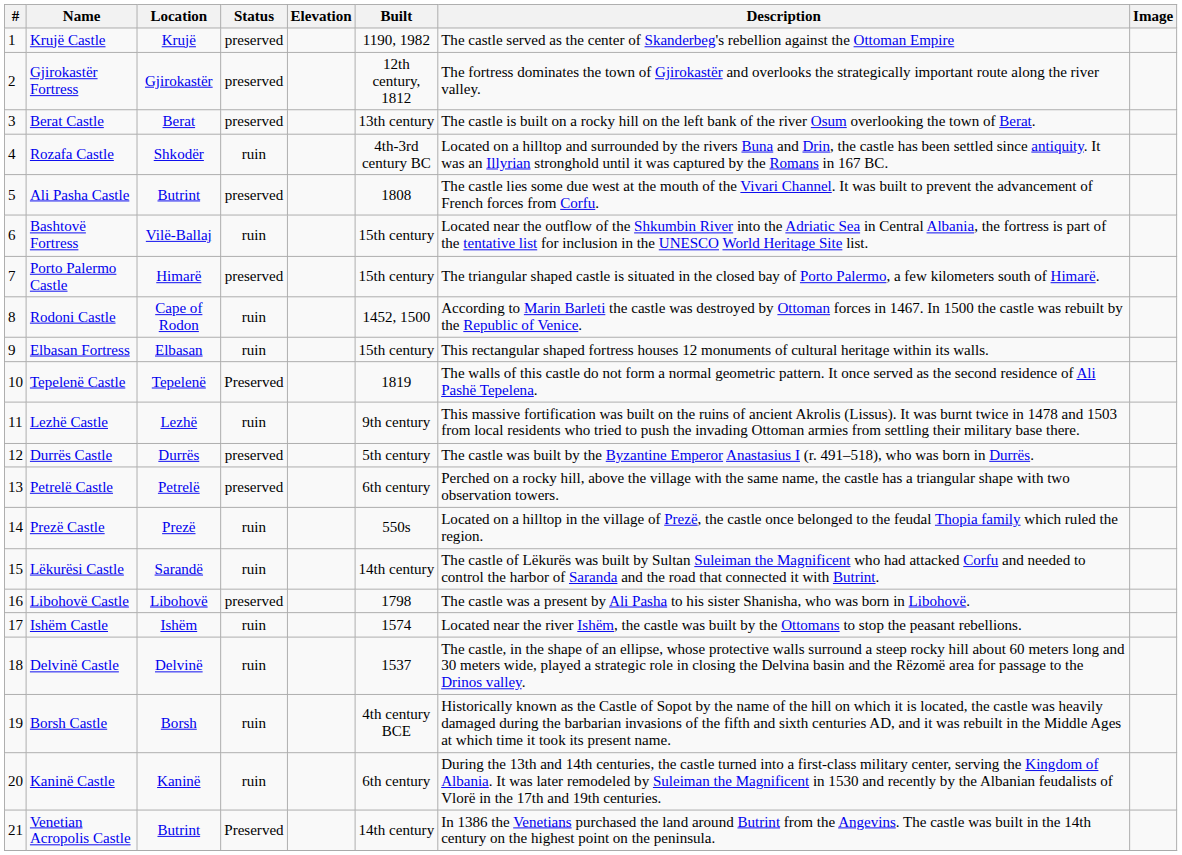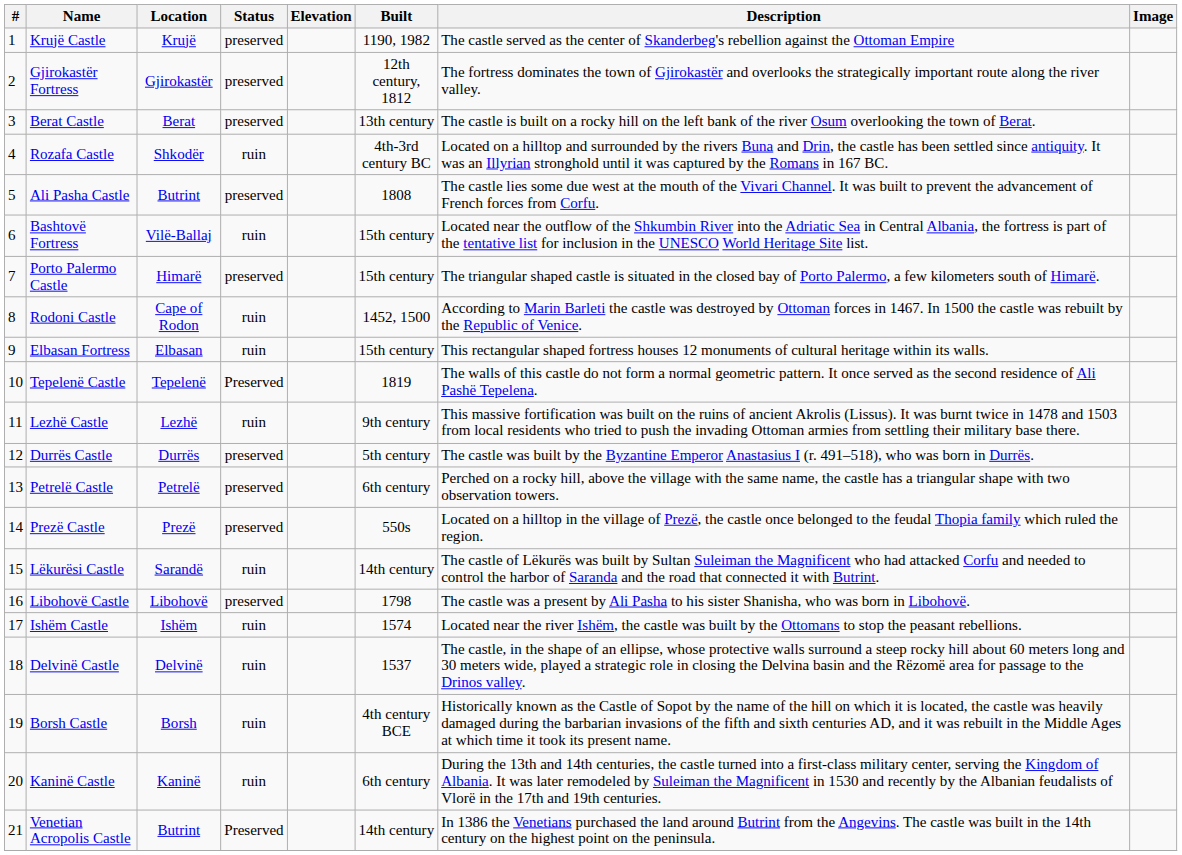 <table class="wikitable sortable">
 <tr>
 <th>#</th>
 <th>Name</th>
 <th>Location</th>
 <th>Status</th>
 <th>Elevation</th>
 <th>Built</th>
 <th>Description</th>
 <th>Image</th>
 </tr>
 <tr>
 <td>1</td>
 <td><a href='#'>Krujë Castle</a></td>
 <td align="center"><a href='#'>Krujë</a><br><small><em></em></small></td>
 <td align="center">preserved</td>
 <td align="center"></td>
 <td align="center">1190, 1982</td>
 <td>The castle served as the center of <a href='#'>Skanderbeg</a>'s rebellion against the <a href='#'>Ottoman Empire</a></td>
 <td align="center"></td>
 </tr>
 <tr>
 <td>2</td>
 <td><a href='#'>Gjirokastër Fortress</a></td>
 <td align="center"><a href='#'>Gjirokastër</a><br><small><em></em></small></td>
 <td align="center">preserved</td>
 <td align="center"></td>
 <td align="center">12th century, 1812</td>
 <td>The fortress dominates the town of <a href='#'>Gjirokastër</a> and overlooks the strategically important route along the river valley.</td>
 <td align="center"></td>
 </tr>
 <tr>
 <td>3</td>
 <td><a href='#'>Berat Castle</a></td>
 <td align="center"><a href='#'>Berat</a><br><small><em></em></small></td>
 <td align="center">preserved</td>
 <td align="center"></td>
 <td align="center">13th century</td>
 <td>The castle is built on a rocky hill on the left bank of the river <a href='#'>Osum</a> overlooking the town of <a href='#'>Berat</a>.</td>
 <td align="center"></td>
 </tr>
 <tr>
 <td>4</td>
 <td><a href='#'>Rozafa Castle</a></td>
 <td align="center"><a href='#'>Shkodër</a><br><small><em></em></small></td>
 <td align="center">ruin</td>
 <td align="center"></td>
 <td align="center">4th-3rd century BC</td>
 <td>Located on a hilltop and surrounded by the rivers <a href='#'>Buna</a> and <a href='#'>Drin</a>, the castle has been settled since <a href='#'>antiquity</a>. It was an <a href='#'>Illyrian</a> stronghold until it was captured by the <a href='#'>Romans</a> in 167 BC.</td>
 <td align="center"></td>
 </tr>
 <tr>
 <td>5</td>
 <td><a href='#'>Ali Pasha Castle</a></td>
 <td align="center"><a href='#'>Butrint</a><br><small><em></em></small></td>
 <td align="center">preserved</td>
 <td align="center"></td>
 <td align="center">1808</td>
 <td>The castle lies some  due west at the mouth of the <a href='#'>Vivari Channel</a>. It was built to prevent the advancement of French forces from <a href='#'>Corfu</a>.</td>
 <td align="center"></td>
 </tr>
 <tr>
 <td>6</td>
 <td><a href='#'>Bashtovë Fortress</a></td>
 <td align="center"><a href='#'>Vilë-Ballaj</a><br><small><em></em></small></td>
 <td align="center">ruin</td>
 <td align="center"></td>
 <td align="center">15th century</td>
 <td>Located near the outflow of the <a href='#'>Shkumbin River</a> into the <a href='#'>Adriatic Sea</a> in Central <a href='#'>Albania</a>, the fortress is part of the <a href='#'>tentative list</a> for inclusion in the <a href='#'>UNESCO</a> <a href='#'>World Heritage Site</a> list.</td>
 <td align="center"></td>
 </tr>
 <tr>
 <td>7</td>
 <td><a href='#'>Porto Palermo Castle</a></td>
 <td align="center"><a href='#'>Himarë</a><br><small><em></em></small></td>
 <td align="center">preserved</td>
 <td align="center"></td>
 <td align="center">15th century</td>
 <td>The triangular shaped castle is situated in the closed bay of <a href='#'>Porto Palermo</a>, a few kilometers south of <a href='#'>Himarë</a>.</td>
 <td align="center"></td>
 </tr>
 <tr>
 <td>8</td>
 <td><a href='#'>Rodoni Castle</a></td>
 <td align="center"><a href='#'>Cape of Rodon</a><br><small><em></em></small></td>
 <td align="center">ruin</td>
 <td align="center"></td>
 <td align="center">1452, 1500</td>
 <td>According to <a href='#'>Marin Barleti</a> the castle was destroyed by <a href='#'>Ottoman</a> forces in 1467. In 1500 the castle was rebuilt by the <a href='#'>Republic of Venice</a>.</td>
 <td align="center"></td>
 </tr>
 <tr>
 <td>9</td>
 <td><a href='#'>Elbasan Fortress</a></td>
 <td align="center"><a href='#'>Elbasan</a><br><small><em></em></small></td>
 <td align="center">ruin</td>
 <td align="center"></td>
 <td align="center">15th century</td>
 <td>This rectangular shaped fortress houses 12 monuments of cultural heritage within its walls.</td>
 <td align="center"></td>
 </tr>
 <tr>
 <td>10</td>
 <td><a href='#'>Tepelenë Castle</a></td>
 <td align="center"><a href='#'>Tepelenë</a><br><small><em></em></small></td>
 <td align="center">Preserved</td>
 <td align="center"></td>
 <td align="center">1819</td>
 <td>The walls of this castle do not form a normal geometric pattern. It once served as the second residence of <a href='#'>Ali Pashë Tepelena</a>.</td>
 <td align="center"></td>
 </tr>
 <tr>
 <td>11</td>
 <td><a href='#'>Lezhë Castle</a></td>
 <td align="center"><a href='#'>Lezhë</a><br><small><em></em></small></td>
 <td align="center">ruin</td>
 <td align="center"></td>
 <td align="center">9th century</td>
 <td>This massive fortification was built on the ruins of ancient Akrolis (Lissus). It was burnt twice in 1478 and 1503 from local residents who tried to push the invading Ottoman armies from settling their military base there.</td>
 <td align="center"></td>
 </tr>
 <tr>
 <td>12</td>
 <td><a href='#'>Durrës Castle</a></td>
 <td align="center"><a href='#'>Durrës</a><br><small><em></em></small></td>
 <td align="center">preserved</td>
 <td align="center"></td>
 <td align="center">5th century</td>
 <td>The castle was built by the <a href='#'>Byzantine Emperor</a> <a href='#'>Anastasius I</a> (r. 491–518), who was born in <a href='#'>Durrës</a>.</td>
 <td align="center"></td>
 </tr>
 <tr>
 <td>13</td>
 <td><a href='#'>Petrelë Castle</a></td>
 <td align="center"><a href='#'>Petrelë</a><br><small><em></em></small></td>
 <td align="center">preserved</td>
 <td align="center"></td>
 <td align="center">6th century</td>
 <td>Perched on a rocky hill, above the village with the same name, the castle has a triangular shape with two observation towers.</td>
 <td align="center"></td>
 </tr>
 <tr>
 <td>14</td>
 <td><a href='#'>Prezë Castle</a></td>
 <td align="center"><a href='#'>Prezë</a><br><small><em></em></small></td>
-<td align="center">ruin</td>
+<td align="center">preserved</td>
 <td align="center"></td>
 <td align="center">550s</td>
 <td>Located on a hilltop in the village of <a href='#'>Prezë</a>, the castle once belonged to the feudal <a href='#'>Thopia family</a> which ruled the region.</td>
 <td align="center"></td>
 </tr>
 <tr>
 <td>15</td>
 <td><a href='#'>Lëkurësi Castle</a></td>
 <td align="center"><a href='#'>Sarandë</a><br><small><em></em></small></td>
 <td align="center">ruin</td>
 <td align="center"></td>
 <td align="center">14th century</td>
 <td>The castle of Lëkurës was built by Sultan <a href='#'>Suleiman the Magnificent</a> who had attacked <a href='#'>Corfu</a> and needed to control the harbor of <a href='#'>Saranda</a> and the road that connected it with <a href='#'>Butrint</a>.</td>
 <td align="center"></td>
 </tr>
 <tr>
 <td>16</td>
 <td><a href='#'>Libohovë Castle</a></td>
 <td align="center"><a href='#'>Libohovë</a><br><small><em></em></small></td>
 <td align="center">preserved</td>
 <td align="center"></td>
 <td align="center">1798</td>
 <td>The castle was a present by <a href='#'>Ali Pasha</a> to his sister Shanisha, who was born in <a href='#'>Libohovë</a>.</td>
 <td align="center"></td>
 </tr>
 <tr>
 <td>17</td>
 <td><a href='#'>Ishëm Castle</a></td>
 <td align="center"><a href='#'>Ishëm</a><br><small><em></em></small></td>
 <td align="center">ruin</td>
 <td align="center"></td>
 <td align="center">1574</td>
 <td>Located near the river <a href='#'>Ishëm</a>, the castle was built by the <a href='#'>Ottomans</a> to stop the peasant rebellions.</td>
 <td align="center"></td>
 </tr>
 <tr>
 <td>18</td>
 <td><a href='#'>Delvinë Castle</a></td>
 <td align="center"><a href='#'>Delvinë</a><br><small><em></em></small></td>
 <td align="center">ruin</td>
 <td align="center"></td>
 <td align="center">1537</td>
 <td>The castle, in the shape of an ellipse, whose protective walls surround a steep rocky hill about 60 meters long and 30 meters wide, played a strategic role in closing the Delvina basin and the Rëzomë area for passage to the <a href='#'>Drinos valley</a>.</td>
 <td align="center"></td>
 </tr>
 <tr>
 <td>19</td>
 <td><a href='#'>Borsh Castle</a></td>
 <td align="center"><a href='#'>Borsh</a><br><small><em></em></small></td>
 <td align="center">ruin</td>
 <td align="center"></td>
 <td align="center">4th century BCE</td>
 <td>Historically known as the Castle of Sopot by the name of the hill on which it is located, the castle was heavily damaged during the barbarian invasions of the fifth and sixth centuries AD, and it was rebuilt in the Middle Ages at which time it took its present name.</td>
 <td align="center"></td>
 </tr>
 <tr>
 <td>20</td>
 <td><a href='#'>Kaninë Castle</a></td>
 <td align="center"><a href='#'>Kaninë</a><br><small><em></em></small></td>
 <td align="center">ruin</td>
 <td align="center"></td>
 <td align="center">6th century</td>
 <td>During the 13th and 14th centuries, the castle turned into a first-class military center, serving the <a href='#'>Kingdom of Albania</a>. It was later remodeled by <a href='#'>Suleiman the Magnificent</a> in 1530 and recently by the Albanian feudalists of Vlorë in the 17th and 19th centuries.</td>
 <td align="center"></td>
 </tr>
 <tr>
 <td>21</td>
 <td><a href='#'>Venetian Acropolis Castle</a></td>
 <td align="center"><a href='#'>Butrint</a><br><small><em></em></small></td>
 <td align="center">Preserved</td>
 <td align="center"></td>
 <td align="center">14th century</td>
 <td>In 1386 the <a href='#'>Venetians</a> purchased the land around <a href='#'>Butrint</a> from the <a href='#'>Angevins</a>. The castle was built in the 14th century on the highest point on the peninsula.</td>
 <td align="center"></td>
 </tr>
 <tr>
 </tr>
 </table>
